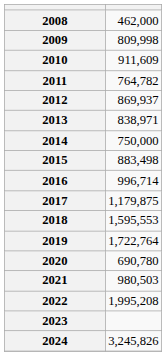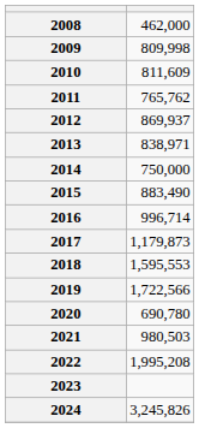 <table class="wikitable" style="text-align: right; width:200px;" align="center">
 <tr>
 <th style="width:125px"></th>
 <th></th>
 </tr>
 <tr>
 <th>2008</th>
 <td>462,000</td>
 </tr>
 <tr>
 <th>2009</th>
 <td> 809,998</td>
 </tr>
 <tr>
 <th>2010</th>
-<td> 911,609</td>
+<td> 811,609</td>
 </tr>
 <tr>
 <th>2011</th>
-<td> 764,782</td>
+<td> 765,762</td>
 </tr>
 <tr>
 <th>2012</th>
 <td> 869,937</td>
 </tr>
 <tr>
 <th>2013</th>
 <td> 838,971</td>
 </tr>
 <tr>
 <th>2014</th>
 <td> 750,000</td>
 </tr>
 <tr>
 <th>2015</th>
-<td> 883,498</td>
+<td> 883,490</td>
 </tr>
 <tr>
 <th>2016</th>
 <td> 996,714</td>
 </tr>
 <tr>
 <th>2017</th>
-<td> 1,179,875</td>
+<td> 1,179,873</td>
 </tr>
 <tr>
 <th>2018</th>
 <td> 1,595,553</td>
 </tr>
 <tr>
 <th>2019</th>
-<td> 1,722,764</td>
+<td> 1,722,566</td>
 </tr>
 <tr>
 <th>2020</th>
 <td> 690,780</td>
 </tr>
 <tr>
 <th>2021</th>
 <td> 980,503</td>
 </tr>
 <tr>
 <th>2022</th>
 <td> 1,995,208</td>
 </tr>
 <tr>
 <th>2023</th>
 <td></td>
 </tr>
 <tr>
 <th>2024</th>
 <td> 3,245,826</td>
 </tr>
 <tr>
 </tr>
 </table>
